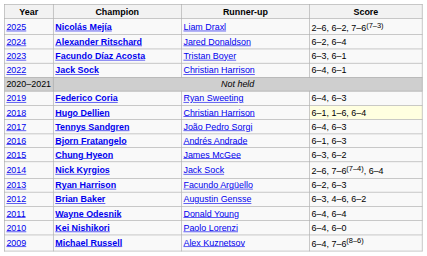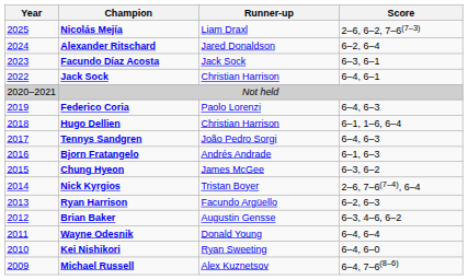 <table class="wikitable" style="font-size:90%">
 <tr>
 <th>Year</th>
 <th width="200">Champion</th>
 <th width="200">Runner-up</th>
 <th width="175">Score</th>
 </tr>
 <tr>
 <td><a href='#'>2025</a></td>
 <td> <strong><a href='#'>Nicolás Mejía</a></strong></td>
 <td> <a href='#'>Liam Draxl</a></td>
 <td>2–6, 6–2, 7–6<sup>(7–3)</sup></td>
 </tr>
 <tr>
 <td><a href='#'>2024</a></td>
 <td> <strong><a href='#'>Alexander Ritschard</a></strong></td>
 <td> <a href='#'>Jared Donaldson</a></td>
 <td>6–2, 6–4</td>
 </tr>
 <tr>
 <td><a href='#'>2023</a></td>
 <td> <strong><a href='#'>Facundo Díaz Acosta</a></strong></td>
-<td> <a href='#'>Tristan Boyer</a></td>
+<td> <a href='#'>Jack Sock</a></td>
 <td>6–3, 6–1</td>
 </tr>
 <tr>
 <td><a href='#'>2022</a></td>
 <td> <strong><a href='#'>Jack Sock</a></strong></td>
 <td> <a href='#'>Christian Harrison</a></td>
 <td>6–4, 6–1</td>
 </tr>
 <tr>
 <td style="background:#cfcfcf">2020–2021</td>
 <td colspan=3 align=center style="background:#cfcfcf"><em>Not held</em></td>
 </tr>
 <tr>
 <td><a href='#'>2019</a></td>
 <td> <strong><a href='#'>Federico Coria</a></strong></td>
-<td> <a href='#'>Ryan Sweeting</a></td>
+<td> <a href='#'>Paolo Lorenzi</a></td>
 <td>6–4, 6–3</td>
 </tr>
 <tr>
 <td><a href='#'>2018</a></td>
 <td> <strong><a href='#'>Hugo Dellien</a></strong></td>
 <td> <a href='#'>Christian Harrison</a></td>
-<td style="background: lightyellow;">6–1, 1–6, 6–4</td>
+<td>6–1, 1–6, 6–4</td>
 </tr>
 <tr>
 <td><a href='#'>2017</a></td>
 <td> <strong><a href='#'>Tennys Sandgren</a></strong></td>
 <td> <a href='#'>João Pedro Sorgi</a></td>
 <td>6–4, 6–3</td>
 </tr>
 <tr>
 <td><a href='#'>2016</a></td>
 <td> <strong><a href='#'>Bjorn Fratangelo</a></strong></td>
 <td> <a href='#'>Andrés Andrade</a></td>
 <td>6–1, 6–3</td>
 </tr>
 <tr>
 <td><a href='#'>2015</a></td>
 <td> <strong><a href='#'>Chung Hyeon</a></strong></td>
 <td> <a href='#'>James McGee</a></td>
 <td>6–3, 6–2</td>
 </tr>
 <tr>
 <td><a href='#'>2014</a></td>
 <td> <strong><a href='#'>Nick Kyrgios</a></strong></td>
-<td> <a href='#'>Jack Sock</a></td>
+<td> <a href='#'>Tristan Boyer</a></td>
 <td>2–6, 7–6<sup>(7–4)</sup>, 6–4</td>
 </tr>
 <tr>
 <td><a href='#'>2013</a></td>
 <td> <strong><a href='#'>Ryan Harrison</a></strong></td>
 <td> <a href='#'>Facundo Argüello</a></td>
 <td>6–2, 6–3</td>
 </tr>
 <tr>
 <td><a href='#'>2012</a></td>
 <td> <strong><a href='#'>Brian Baker</a></strong></td>
 <td> <a href='#'>Augustin Gensse</a></td>
 <td>6–3, 4–6, 6–2</td>
 </tr>
 <tr>
 <td><a href='#'>2011</a></td>
 <td> <strong><a href='#'>Wayne Odesnik</a></strong></td>
 <td> <a href='#'>Donald Young</a></td>
 <td>6–4, 6–4</td>
 </tr>
 <tr>
 <td><a href='#'>2010</a></td>
 <td> <strong><a href='#'>Kei Nishikori</a></strong></td>
-<td> <a href='#'>Paolo Lorenzi</a></td>
+<td> <a href='#'>Ryan Sweeting</a></td>
 <td>6–4, 6–0</td>
 </tr>
 <tr>
 <td><a href='#'>2009</a></td>
 <td> <strong><a href='#'>Michael Russell</a></strong></td>
 <td> <a href='#'>Alex Kuznetsov</a></td>
 <td>6–4, 7–6<sup>(8–6)</sup></td>
 </tr>
 </table>
